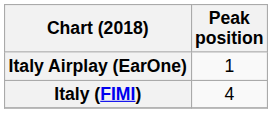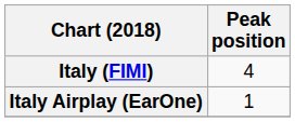 <table class="wikitable plainrowheaders sortable" style="text-align:center;">
 <tr>
 <th>Chart (2018)</th>
 <th>Peak<br>position</th>
 </tr>
 <tr>
+<th scope="row">Italy (<a href='#'>FIMI</a>)</th>
+<td>4</td>
+</tr>
+<tr>
 <th scope="row">Italy Airplay (EarOne)</th>
 <td>1</td>
 </tr>
 <tr>
-<th scope="row">Italy (<a href='#'>FIMI</a>)</th>
-<td>4</td>
-</tr>
-<tr>
 </tr>
 </table>
